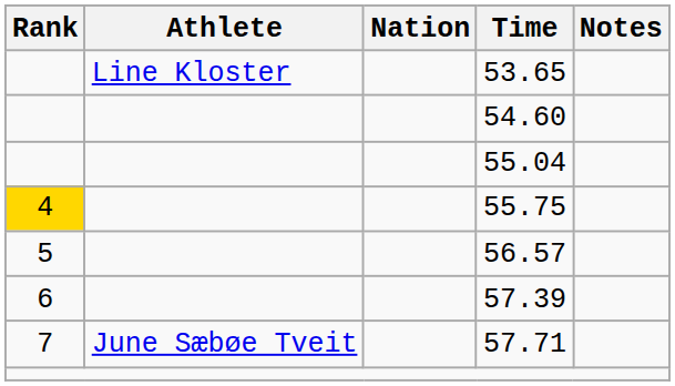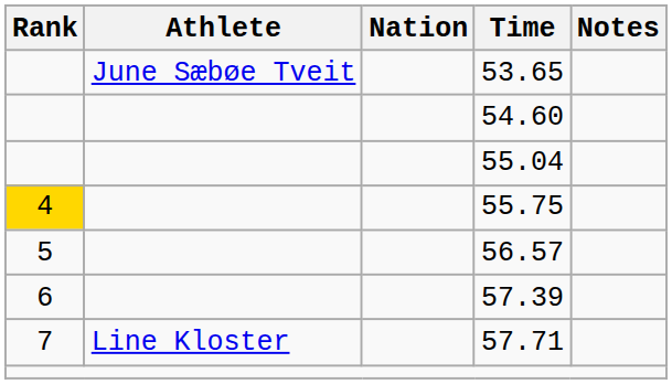 <table class="wikitable sortable" style="text-align:center;">
 <tr>
 <th scope="col" style="width: 10px;">Rank</th>
 <th scope="col">Athlete</th>
 <th scope="col">Nation</th>
 <th scope="col">Time</th>
 <th scope="col">Notes</th>
 </tr>
 <tr>
 <td></td>
-<td align=left><a href='#'>Line Kloster</a></td>
+<td align=left><a href='#'>June Sæbøe Tveit</a></td>
 <td align=left></td>
 <td>53.65</td>
 <td></td>
 </tr>
 <tr>
 <td></td>
 <td align=left></td>
 <td align=left></td>
 <td>54.60</td>
 <td></td>
 </tr>
 <tr>
 <td></td>
 <td align=left></td>
 <td align=left></td>
 <td>55.04</td>
 <td></td>
 </tr>
 <tr>
 <td style="background: gold;">4</td>
 <td align=left></td>
 <td align=left></td>
 <td>55.75</td>
 <td></td>
 </tr>
 <tr>
 <td>5</td>
 <td align=left></td>
 <td align=left></td>
 <td>56.57</td>
 <td></td>
 </tr>
 <tr>
 <td>6</td>
 <td align=left></td>
 <td align=left></td>
 <td>57.39</td>
 <td></td>
 </tr>
 <tr>
 <td>7</td>
-<td align=left><a href='#'>June Sæbøe Tveit</a></td>
+<td align=left><a href='#'>Line Kloster</a></td>
 <td align=left></td>
 <td>57.71</td>
 <td></td>
 </tr>
 <tr class="sortbottom">
 <td colspan="5"></td>
 </tr>
 </table>
